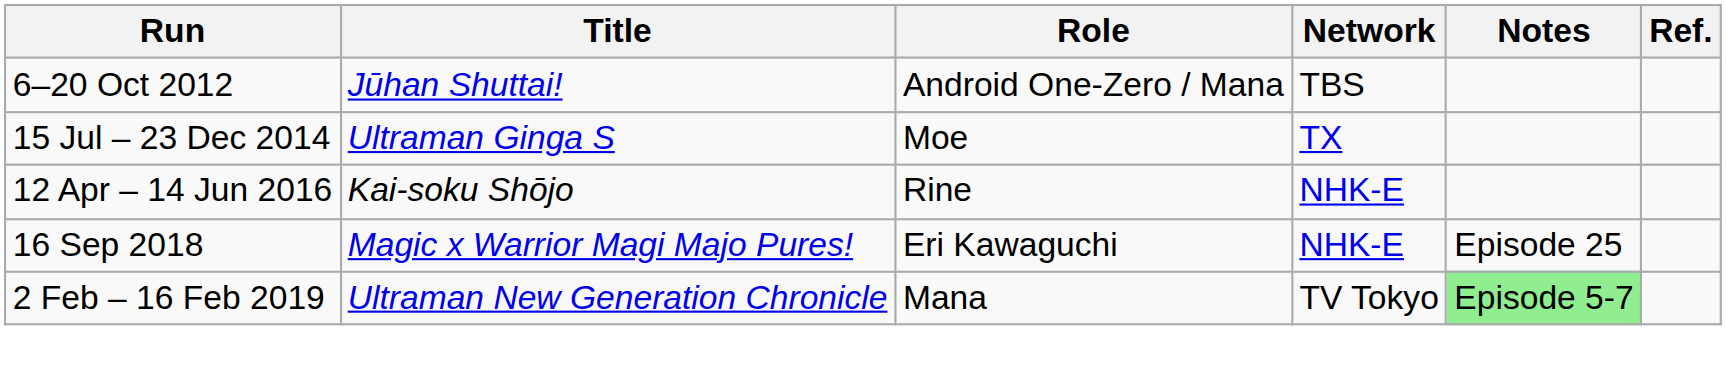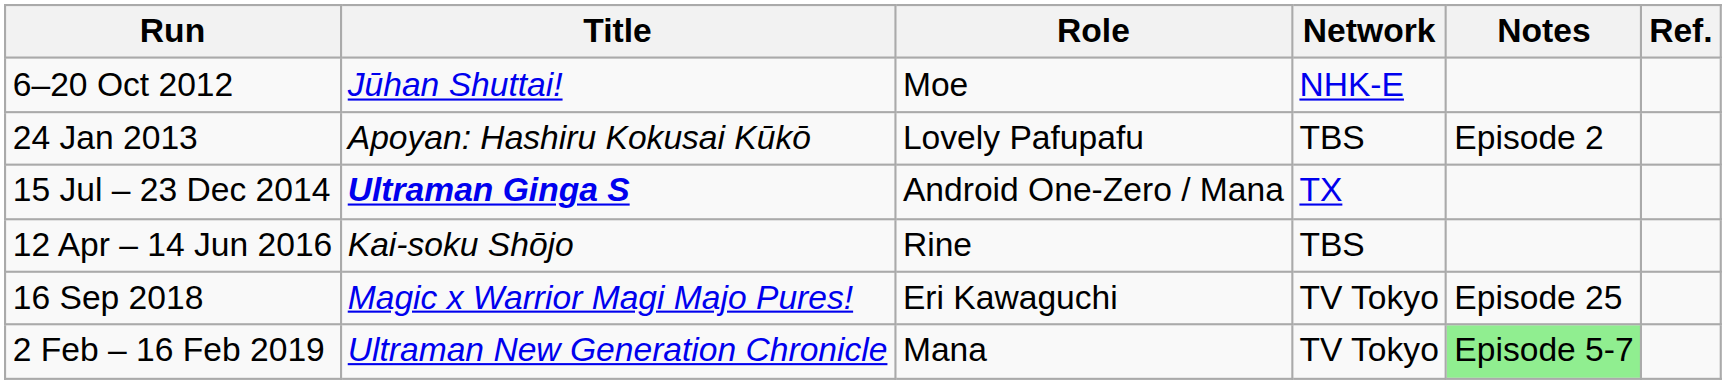 <table class="wikitable">
 <tr>
 <th>Run</th>
 <th>Title</th>
 <th>Role</th>
 <th>Network</th>
 <th>Notes</th>
 <th>Ref.</th>
 </tr>
 <tr>
 <td>6–20 Oct 2012</td>
 <td><em><a href='#'>Jūhan Shuttai!</a></em></td>
-<td>Android One-Zero / Mana</td>
-<td>TBS</td>
+<td>Moe</td>
+<td><a href='#'>NHK-E</a></td>
 <td></td>
 <td></td>
 </tr>
 <tr>
+<td>24 Jan 2013</td>
+<td><em>Apoyan: Hashiru Kokusai Kūkō</em></td>
+<td>Lovely Pafupafu</td>
+<td>TBS</td>
+<td>Episode 2</td>
+<td></td>
+</tr>
+<tr>
 <td>15 Jul – 23 Dec 2014</td>
-<td><em><a href='#'>Ultraman Ginga S</a></em></td>
-<td>Moe</td>
+<td><strong><em><a href='#'>Ultraman Ginga S</a></em></strong></td>
+<td>Android One-Zero / Mana</td>
 <td><a href='#'>TX</a></td>
 <td></td>
 <td></td>
 </tr>
 <tr>
 <td>12 Apr – 14 Jun 2016</td>
 <td><em>Kai-soku Shōjo</em></td>
 <td>Rine</td>
-<td><a href='#'>NHK-E</a></td>
+<td>TBS</td>
 <td></td>
 <td></td>
 </tr>
 <tr>
 <td>16 Sep 2018</td>
 <td><em><a href='#'>Magic x Warrior Magi Majo Pures!</a></em></td>
 <td>Eri Kawaguchi</td>
-<td><a href='#'>NHK-E</a></td>
+<td>TV Tokyo</td>
 <td>Episode 25</td>
 <td></td>
 </tr>
 <tr>
 <td>2 Feb – 16 Feb 2019</td>
 <td><em><a href='#'>Ultraman New Generation Chronicle</a></em></td>
 <td>Mana</td>
 <td>TV Tokyo</td>
 <td style="background: lightgreen;">Episode 5-7</td>
 <td></td>
 </tr>
 </table>
